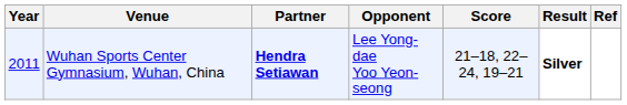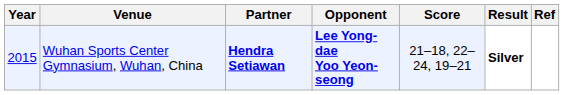 <table class="sortable wikitable" style="font-size: 90%">
 <tr>
 <th>Year</th>
 <th>Venue</th>
 <th>Partner</th>
 <th>Opponent</th>
 <th>Score</th>
 <th>Result</th>
 <th>Ref</th>
 </tr>
 <tr style="background:#ECF2FF">
-<td align="center"><a href='#'>2011</a></td>
+<td align="center"><a href='#'>2015</a></td>
 <td align="left"><a href='#'>Wuhan Sports Center Gymnasium</a>, <a href='#'>Wuhan</a>, China</td>
 <td align="left"><strong> <a href='#'>Hendra Setiawan</a></strong></td>
-<td align="left"> <a href='#'>Lee Yong-dae</a><br> <a href='#'>Yoo Yeon-seong</a></td>
+<td align="left"><strong> <a href='#'>Lee Yong-dae</a><br> <a href='#'>Yoo Yeon-seong</a></strong></td>
 <td align="center">21–18, 22–24, 19–21</td>
 <td style="text-align:left; background:white"> <strong>Silver</strong></td>
 <td style="text-align:center; background:white"></td>
 </tr>
 </table>
